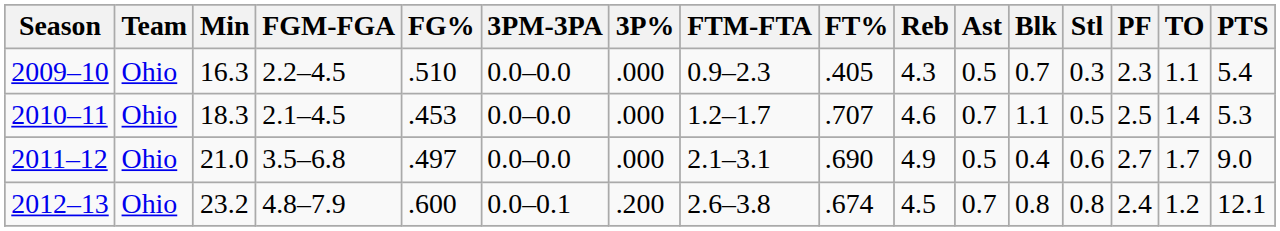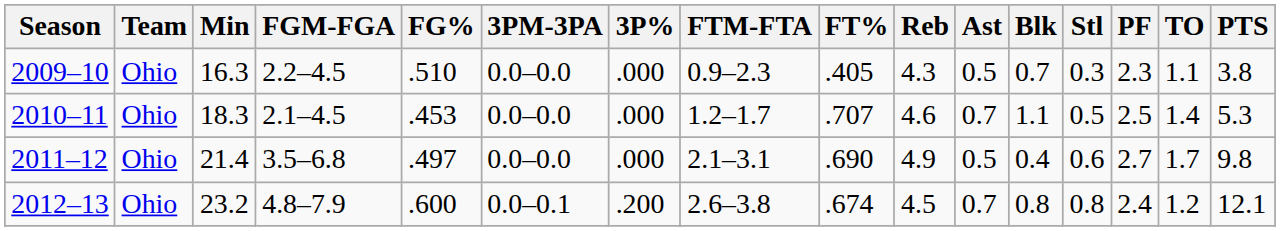 <table class="wikitable">
 <tr>
 <th>Season</th>
 <th>Team</th>
 <th>Min</th>
 <th>FGM-FGA</th>
 <th>FG%</th>
 <th>3PM-3PA</th>
 <th>3P%</th>
 <th>FTM-FTA</th>
 <th>FT%</th>
 <th>Reb</th>
 <th>Ast</th>
 <th>Blk</th>
 <th>Stl</th>
 <th>PF</th>
 <th>TO</th>
 <th>PTS</th>
 </tr>
 <tr>
 <td><a href='#'>2009–10</a></td>
 <td><a href='#'>Ohio</a></td>
 <td>16.3</td>
 <td>2.2–4.5</td>
 <td>.510</td>
 <td>0.0–0.0</td>
 <td>.000</td>
 <td>0.9–2.3</td>
 <td>.405</td>
 <td>4.3</td>
 <td>0.5</td>
 <td>0.7</td>
 <td>0.3</td>
 <td>2.3</td>
 <td>1.1</td>
-<td>5.4</td>
+<td>3.8</td>
 </tr>
 <tr>
 <td><a href='#'>2010–11</a></td>
 <td><a href='#'>Ohio</a></td>
 <td>18.3</td>
 <td>2.1–4.5</td>
 <td>.453</td>
 <td>0.0–0.0</td>
 <td>.000</td>
 <td>1.2–1.7</td>
 <td>.707</td>
 <td>4.6</td>
 <td>0.7</td>
 <td>1.1</td>
 <td>0.5</td>
 <td>2.5</td>
 <td>1.4</td>
 <td>5.3</td>
 </tr>
 <tr>
 <td><a href='#'>2011–12</a></td>
 <td><a href='#'>Ohio</a></td>
-<td>21.0</td>
+<td>21.4</td>
 <td>3.5–6.8</td>
 <td>.497</td>
 <td>0.0–0.0</td>
 <td>.000</td>
 <td>2.1–3.1</td>
 <td>.690</td>
 <td>4.9</td>
 <td>0.5</td>
 <td>0.4</td>
 <td>0.6</td>
 <td>2.7</td>
 <td>1.7</td>
-<td>9.0</td>
+<td>9.8</td>
 </tr>
 <tr>
 <td><a href='#'>2012–13</a></td>
 <td><a href='#'>Ohio</a></td>
 <td>23.2</td>
 <td>4.8–7.9</td>
 <td>.600</td>
 <td>0.0–0.1</td>
 <td>.200</td>
 <td>2.6–3.8</td>
 <td>.674</td>
 <td>4.5</td>
 <td>0.7</td>
 <td>0.8</td>
 <td>0.8</td>
 <td>2.4</td>
 <td>1.2</td>
 <td>12.1</td>
 </tr>
 </table>
